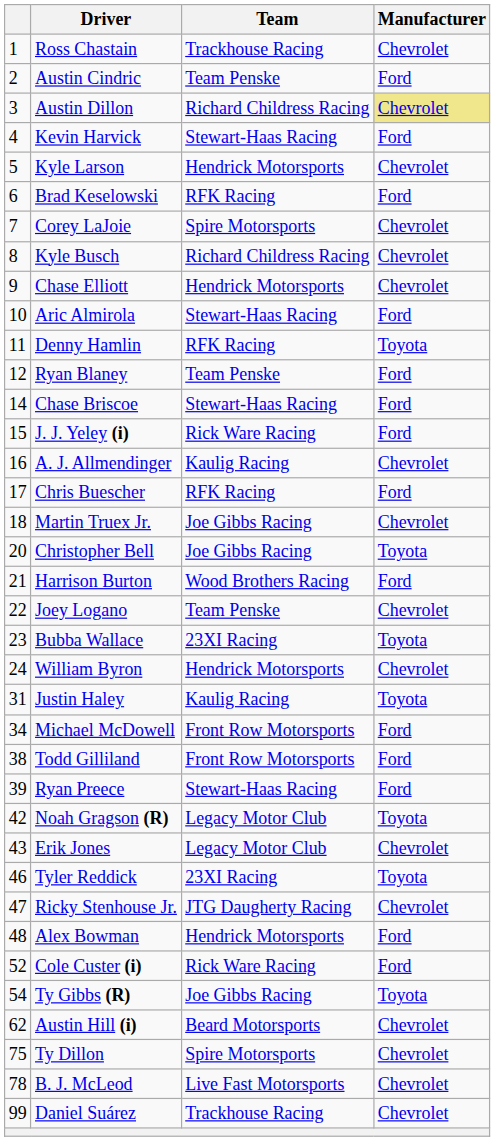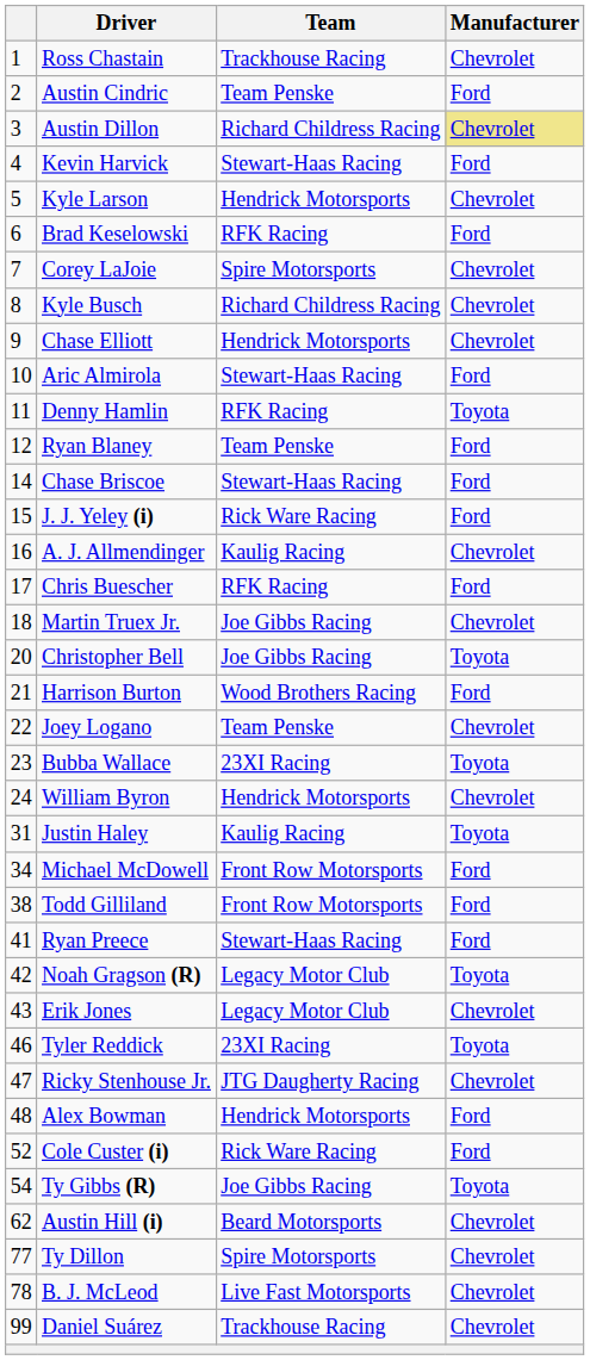 <table class="wikitable" style="font-size:95%">
 <tr>
 <th></th>
 <th>Driver</th>
 <th>Team</th>
 <th>Manufacturer</th>
 </tr>
 <tr>
 <td>1</td>
 <td><a href='#'>Ross Chastain</a></td>
 <td><a href='#'>Trackhouse Racing</a></td>
 <td><a href='#'>Chevrolet</a></td>
 </tr>
 <tr>
 <td>2</td>
 <td><a href='#'>Austin Cindric</a></td>
 <td><a href='#'>Team Penske</a></td>
 <td><a href='#'>Ford</a></td>
 </tr>
 <tr>
 <td>3</td>
 <td><a href='#'>Austin Dillon</a></td>
 <td><a href='#'>Richard Childress Racing</a></td>
 <td style="background: khaki;"><a href='#'>Chevrolet</a></td>
 </tr>
 <tr>
 <td>4</td>
 <td><a href='#'>Kevin Harvick</a></td>
 <td><a href='#'>Stewart-Haas Racing</a></td>
 <td><a href='#'>Ford</a></td>
 </tr>
 <tr>
 <td>5</td>
 <td><a href='#'>Kyle Larson</a></td>
 <td><a href='#'>Hendrick Motorsports</a></td>
 <td><a href='#'>Chevrolet</a></td>
 </tr>
 <tr>
 <td>6</td>
 <td><a href='#'>Brad Keselowski</a></td>
 <td><a href='#'>RFK Racing</a></td>
 <td><a href='#'>Ford</a></td>
 </tr>
 <tr>
 <td>7</td>
 <td><a href='#'>Corey LaJoie</a></td>
 <td><a href='#'>Spire Motorsports</a></td>
 <td><a href='#'>Chevrolet</a></td>
 </tr>
 <tr>
 <td>8</td>
 <td><a href='#'>Kyle Busch</a></td>
 <td nowrap><a href='#'>Richard Childress Racing</a></td>
 <td><a href='#'>Chevrolet</a></td>
 </tr>
 <tr>
 <td>9</td>
 <td><a href='#'>Chase Elliott</a></td>
 <td><a href='#'>Hendrick Motorsports</a></td>
 <td><a href='#'>Chevrolet</a></td>
 </tr>
 <tr>
 <td>10</td>
 <td><a href='#'>Aric Almirola</a></td>
 <td><a href='#'>Stewart-Haas Racing</a></td>
 <td><a href='#'>Ford</a></td>
 </tr>
 <tr>
 <td>11</td>
 <td><a href='#'>Denny Hamlin</a></td>
 <td><a href='#'>RFK Racing</a></td>
 <td><a href='#'>Toyota</a></td>
 </tr>
 <tr>
 <td>12</td>
 <td><a href='#'>Ryan Blaney</a></td>
 <td><a href='#'>Team Penske</a></td>
 <td><a href='#'>Ford</a></td>
 </tr>
 <tr>
 <td>14</td>
 <td><a href='#'>Chase Briscoe</a></td>
 <td><a href='#'>Stewart-Haas Racing</a></td>
 <td><a href='#'>Ford</a></td>
 </tr>
 <tr>
 <td>15</td>
 <td><a href='#'>J. J. Yeley</a> <strong>(i)</strong></td>
 <td><a href='#'>Rick Ware Racing</a></td>
 <td><a href='#'>Ford</a></td>
 </tr>
 <tr>
 <td>16</td>
 <td><a href='#'>A. J. Allmendinger</a></td>
 <td><a href='#'>Kaulig Racing</a></td>
 <td><a href='#'>Chevrolet</a></td>
 </tr>
 <tr>
 <td>17</td>
 <td><a href='#'>Chris Buescher</a></td>
 <td><a href='#'>RFK Racing</a></td>
 <td><a href='#'>Ford</a></td>
 </tr>
 <tr>
 <td>18</td>
 <td><a href='#'>Martin Truex Jr.</a></td>
 <td><a href='#'>Joe Gibbs Racing</a></td>
 <td><a href='#'>Chevrolet</a></td>
 </tr>
 <tr>
 <td>20</td>
 <td><a href='#'>Christopher Bell</a></td>
 <td><a href='#'>Joe Gibbs Racing</a></td>
 <td><a href='#'>Toyota</a></td>
 </tr>
 <tr>
 <td>21</td>
 <td><a href='#'>Harrison Burton</a></td>
 <td><a href='#'>Wood Brothers Racing</a></td>
 <td><a href='#'>Ford</a></td>
 </tr>
 <tr>
 <td>22</td>
 <td><a href='#'>Joey Logano</a></td>
 <td><a href='#'>Team Penske</a></td>
 <td><a href='#'>Chevrolet</a></td>
 </tr>
 <tr>
 <td>23</td>
 <td><a href='#'>Bubba Wallace</a></td>
 <td><a href='#'>23XI Racing</a></td>
 <td><a href='#'>Toyota</a></td>
 </tr>
 <tr>
 <td>24</td>
 <td><a href='#'>William Byron</a></td>
 <td><a href='#'>Hendrick Motorsports</a></td>
 <td><a href='#'>Chevrolet</a></td>
 </tr>
 <tr>
 <td>31</td>
 <td><a href='#'>Justin Haley</a></td>
 <td><a href='#'>Kaulig Racing</a></td>
 <td><a href='#'>Toyota</a></td>
 </tr>
 <tr>
 <td>34</td>
 <td><a href='#'>Michael McDowell</a></td>
 <td><a href='#'>Front Row Motorsports</a></td>
 <td><a href='#'>Ford</a></td>
 </tr>
 <tr>
 <td>38</td>
 <td><a href='#'>Todd Gilliland</a></td>
 <td><a href='#'>Front Row Motorsports</a></td>
 <td><a href='#'>Ford</a></td>
 </tr>
 <tr>
-<td>39</td>
+<td>41</td>
 <td><a href='#'>Ryan Preece</a></td>
 <td><a href='#'>Stewart-Haas Racing</a></td>
 <td><a href='#'>Ford</a></td>
 </tr>
 <tr>
 <td>42</td>
 <td><a href='#'>Noah Gragson</a> <strong>(R)</strong></td>
 <td><a href='#'>Legacy Motor Club</a></td>
 <td><a href='#'>Toyota</a></td>
 </tr>
 <tr>
 <td>43</td>
 <td><a href='#'>Erik Jones</a></td>
 <td><a href='#'>Legacy Motor Club</a></td>
 <td><a href='#'>Chevrolet</a></td>
 </tr>
 <tr>
 <td>46</td>
 <td><a href='#'>Tyler Reddick</a></td>
 <td><a href='#'>23XI Racing</a></td>
 <td><a href='#'>Toyota</a></td>
 </tr>
 <tr>
 <td>47</td>
 <td nowrap><a href='#'>Ricky Stenhouse Jr.</a></td>
 <td><a href='#'>JTG Daugherty Racing</a></td>
 <td><a href='#'>Chevrolet</a></td>
 </tr>
 <tr>
 <td>48</td>
 <td><a href='#'>Alex Bowman</a></td>
 <td><a href='#'>Hendrick Motorsports</a></td>
 <td><a href='#'>Ford</a></td>
 </tr>
 <tr>
 <td>52</td>
 <td><a href='#'>Cole Custer</a> <strong>(i)</strong></td>
 <td><a href='#'>Rick Ware Racing</a></td>
 <td><a href='#'>Ford</a></td>
 </tr>
 <tr>
 <td>54</td>
 <td><a href='#'>Ty Gibbs</a> <strong>(R)</strong></td>
 <td><a href='#'>Joe Gibbs Racing</a></td>
 <td><a href='#'>Toyota</a></td>
 </tr>
 <tr>
 <td>62</td>
 <td><a href='#'>Austin Hill</a> <strong>(i)</strong></td>
 <td><a href='#'>Beard Motorsports</a></td>
 <td><a href='#'>Chevrolet</a></td>
 </tr>
 <tr>
-<td>75</td>
+<td>77</td>
 <td><a href='#'>Ty Dillon</a></td>
 <td><a href='#'>Spire Motorsports</a></td>
 <td><a href='#'>Chevrolet</a></td>
 </tr>
 <tr>
 <td>78</td>
 <td><a href='#'>B. J. McLeod</a></td>
 <td><a href='#'>Live Fast Motorsports</a></td>
 <td><a href='#'>Chevrolet</a></td>
 </tr>
 <tr>
 <td>99</td>
 <td><a href='#'>Daniel Suárez</a></td>
 <td><a href='#'>Trackhouse Racing</a></td>
 <td><a href='#'>Chevrolet</a></td>
 </tr>
 <tr>
 <th colspan="4"></th>
 </tr>
 </table>
